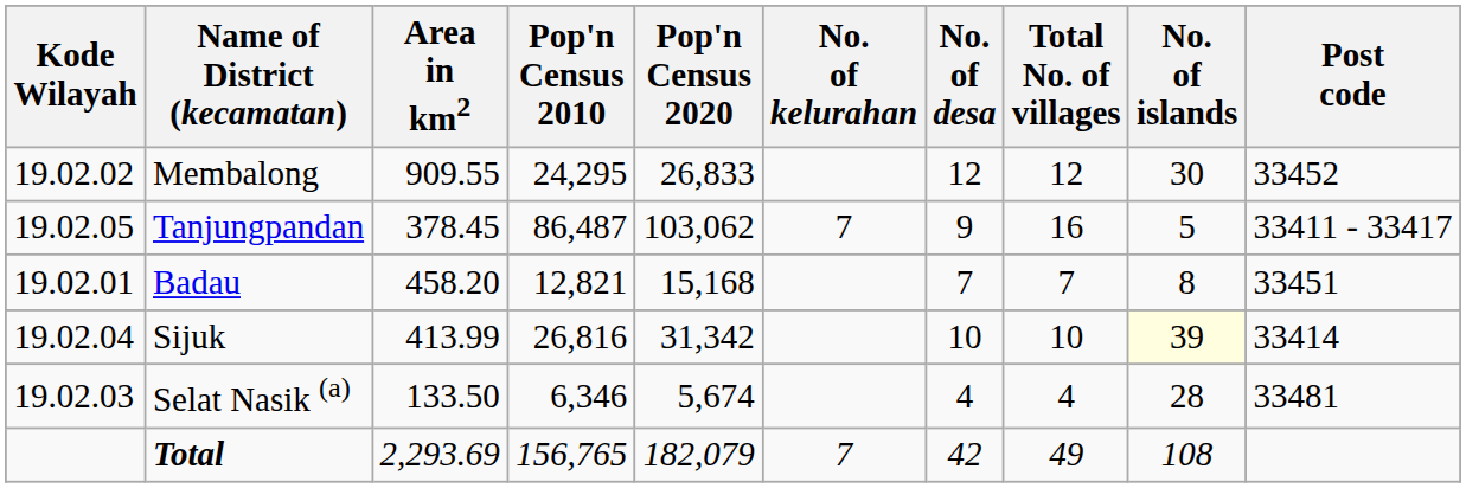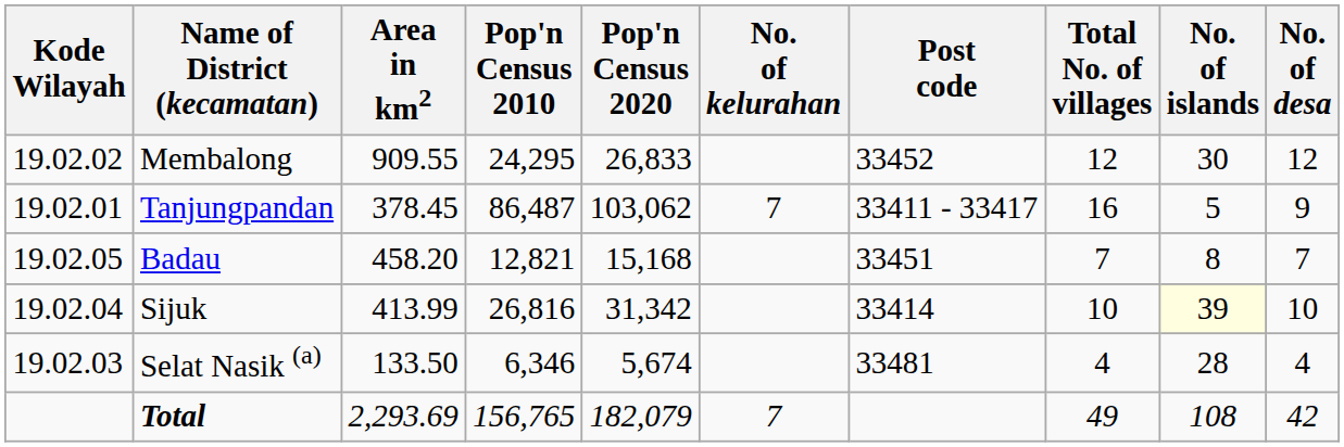 <table class="sortable wikitable">
 <tr>
 <th>Kode <br>Wilayah</th>
 <th>Name of<br>District<br>(<em>kecamatan</em>)</th>
 <th>Area <br>in<br> km<sup>2</sup></th>
 <th>Pop'n<br>Census<br>2010</th>
 <th>Pop'n<br>Census<br>2020</th>
 <th>No.<br>of<br><em>kelurahan</em></th>
-<th>No.<br>of<br><em>desa</em></th>
+<th>Post<br>code</th>
 <th>Total <br>No. of<br>villages</th>
 <th>No.<br>of<br>islands</th>
-<th>Post<br>code</th>
+<th>No.<br>of<br><em>desa</em></th>
 </tr>
 <tr>
 <td>19.02.02</td>
 <td>Membalong</td>
 <td align="right">909.55</td>
 <td align="right">24,295</td>
 <td align="right">26,833</td>
 <td align="center"></td>
-<td align="center">12</td>
+<td>33452</td>
 <td align="center">12</td>
 <td align="center">30</td>
-<td>33452</td>
+<td align="center">12</td>
 </tr>
 <tr>
-<td>19.02.05</td>
+<td>19.02.01</td>
 <td><a href='#'>Tanjungpandan</a></td>
 <td align="right">378.45</td>
 <td align="right">86,487</td>
 <td align="right">103,062</td>
 <td align="center">7</td>
-<td align="center">9</td>
+<td>33411 - 33417</td>
 <td align="center">16</td>
 <td align="center">5</td>
-<td>33411 - 33417</td>
+<td align="center">9</td>
 </tr>
 <tr>
-<td>19.02.01</td>
+<td>19.02.05</td>
 <td><a href='#'>Badau</a></td>
 <td align="right">458.20</td>
 <td align="right">12,821</td>
 <td align="right">15,168</td>
 <td align="center"></td>
-<td align="center">7</td>
+<td>33451</td>
 <td align="center">7</td>
 <td align="center">8</td>
-<td>33451</td>
+<td align="center">7</td>
 </tr>
 <tr>
 <td>19.02.04</td>
 <td>Sijuk</td>
 <td align="right">413.99</td>
 <td align="right">26,816</td>
 <td align="right">31,342</td>
 <td align="center"></td>
-<td align="center">10</td>
+<td>33414</td>
 <td align="center">10</td>
 <td align="center" style="background: lightyellow;">39</td>
-<td>33414</td>
+<td align="center">10</td>
 </tr>
 <tr>
 <td>19.02.03</td>
 <td>Selat Nasik <sup>(a)</sup></td>
 <td align="right">133.50</td>
 <td align="right">6,346</td>
 <td align="right">5,674</td>
 <td align="center"></td>
-<td align="center">4</td>
+<td>33481</td>
 <td align="center">4</td>
 <td align="center">28</td>
-<td>33481</td>
+<td align="center">4</td>
 </tr>
 <tr>
 <td></td>
 <td><strong><em>Total</em></strong></td>
 <td align="right"><em>2,293.69</em></td>
 <td align="right"><em>156,765</em></td>
 <td align="right"><em>182,079</em></td>
 <td align="center"><em>7</em></td>
-<td align="center"><em>42</em></td>
+<td></td>
 <td align="center"><em>49</em></td>
 <td align="center"><em>108</em></td>
-<td></td>
+<td align="center"><em>42</em></td>
 </tr>
 </table>
